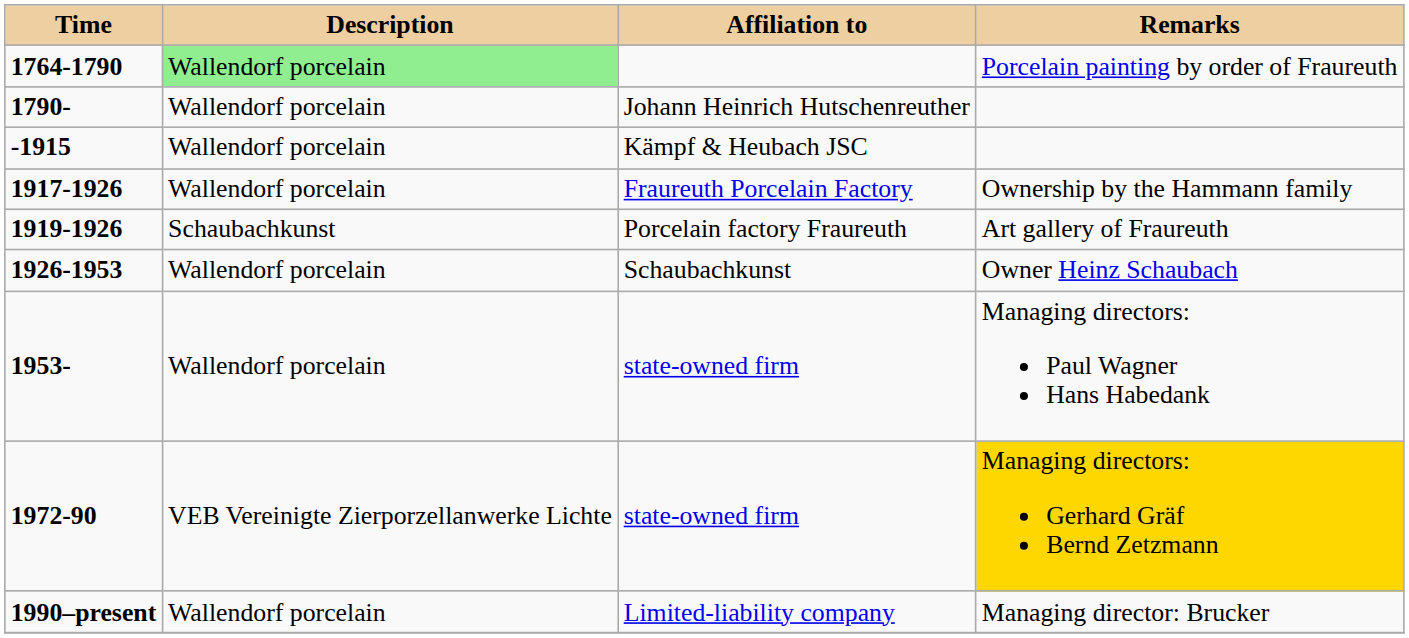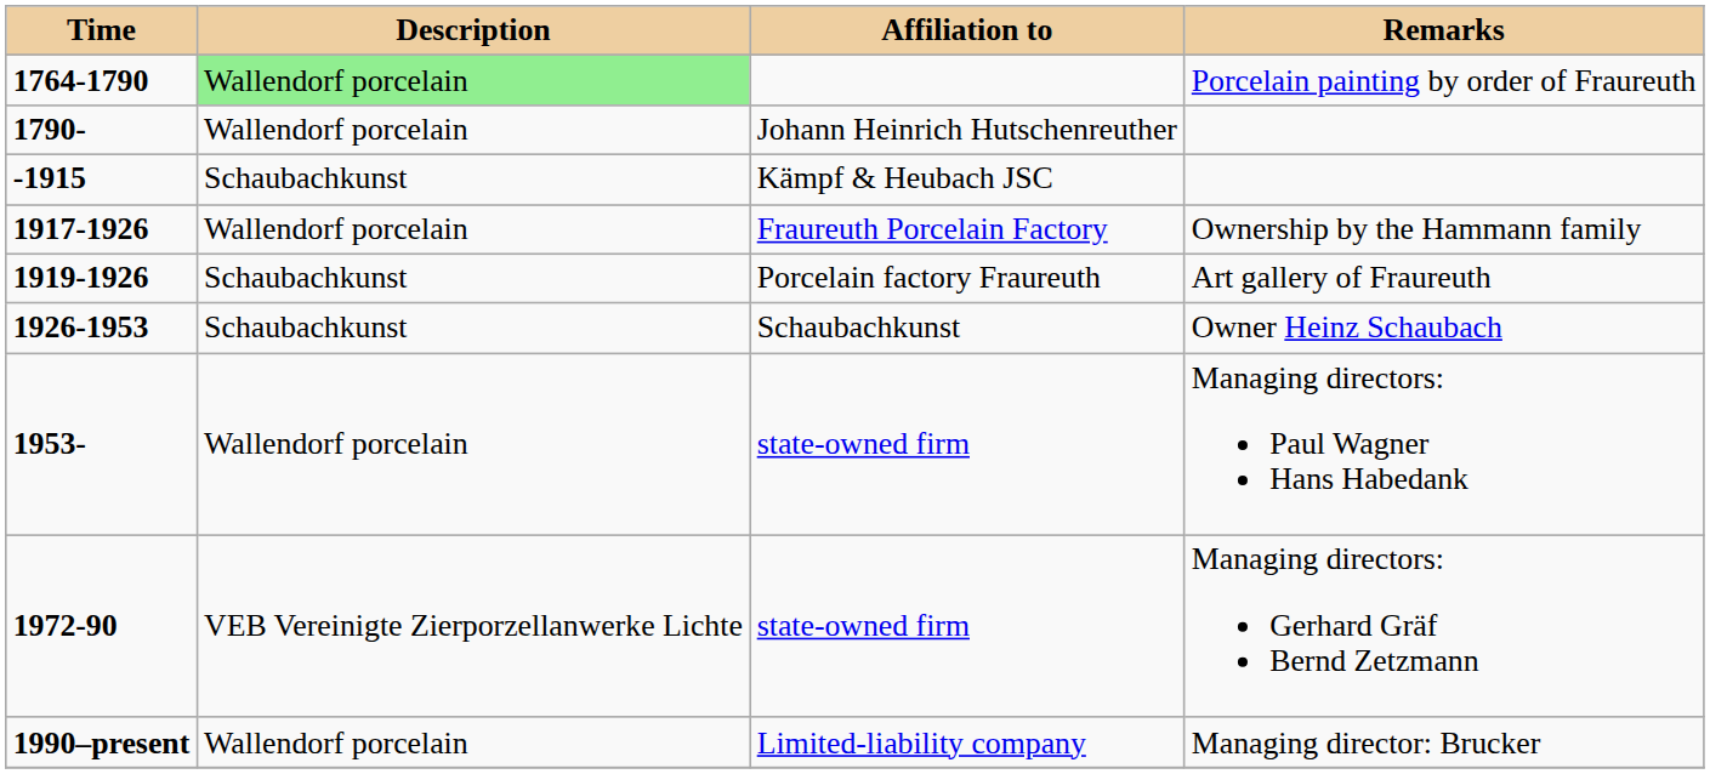 <table class="wikitable">
 <tr bgcolor="#EECFA1" align="center">
 <td><strong> Time</strong></td>
 <td><strong> Description</strong></td>
 <td><strong> Affiliation to</strong></td>
 <td><strong> Remarks</strong></td>
 </tr>
 <tr>
 <td><strong>1764-1790</strong></td>
 <td style="background: lightgreen;">Wallendorf porcelain</td>
 <td></td>
 <td><a href='#'>Porcelain painting</a> by order of Fraureuth</td>
 </tr>
 <tr>
 <td><strong> 1790-</strong></td>
 <td>Wallendorf porcelain</td>
 <td>Johann Heinrich Hutschenreuther</td>
 <td></td>
 </tr>
 <tr>
 <td><strong> -1915</strong></td>
-<td>Wallendorf porcelain</td>
+<td>Schaubachkunst</td>
 <td>Kämpf & Heubach JSC</td>
 <td></td>
 </tr>
 <tr>
 <td><strong>1917-1926</strong></td>
 <td>Wallendorf porcelain</td>
 <td><a href='#'>Fraureuth Porcelain Factory</a></td>
 <td>Ownership by the Hammann family</td>
 </tr>
 <tr>
 <td><strong>1919-1926</strong></td>
 <td>Schaubachkunst</td>
 <td>Porcelain factory Fraureuth</td>
 <td>Art gallery of Fraureuth</td>
 </tr>
 <tr>
 <td><strong> 1926-1953</strong></td>
-<td>Wallendorf porcelain</td>
+<td>Schaubachkunst</td>
 <td>Schaubachkunst</td>
 <td>Owner <a href='#'>Heinz Schaubach</a></td>
 </tr>
 <tr>
 <td><strong> 1953-</strong></td>
 <td>Wallendorf porcelain</td>
 <td><a href='#'>state-owned firm</a></td>
 <td>Managing directors:<br><ul><li>Paul Wagner</li><li>Hans Habedank</li></ul></td>
 </tr>
 <tr>
 <td><strong> 1972-90</strong></td>
 <td>VEB Vereinigte Zierporzellanwerke Lichte</td>
 <td><a href='#'>state-owned firm</a></td>
-<td style="background: gold;">Managing directors:<br><ul><li>Gerhard Gräf</li><li>Bernd Zetzmann</li></ul></td>
+<td>Managing directors:<br><ul><li>Gerhard Gräf</li><li>Bernd Zetzmann</li></ul></td>
 </tr>
 <tr -->
 <td><strong> 1990–present</strong></td>
 <td>Wallendorf porcelain</td>
 <td><a href='#'>Limited-liability company</a></td>
 <td>Managing director: Brucker</td>
 </tr>
 <tr>
 </tr>
 </table>
